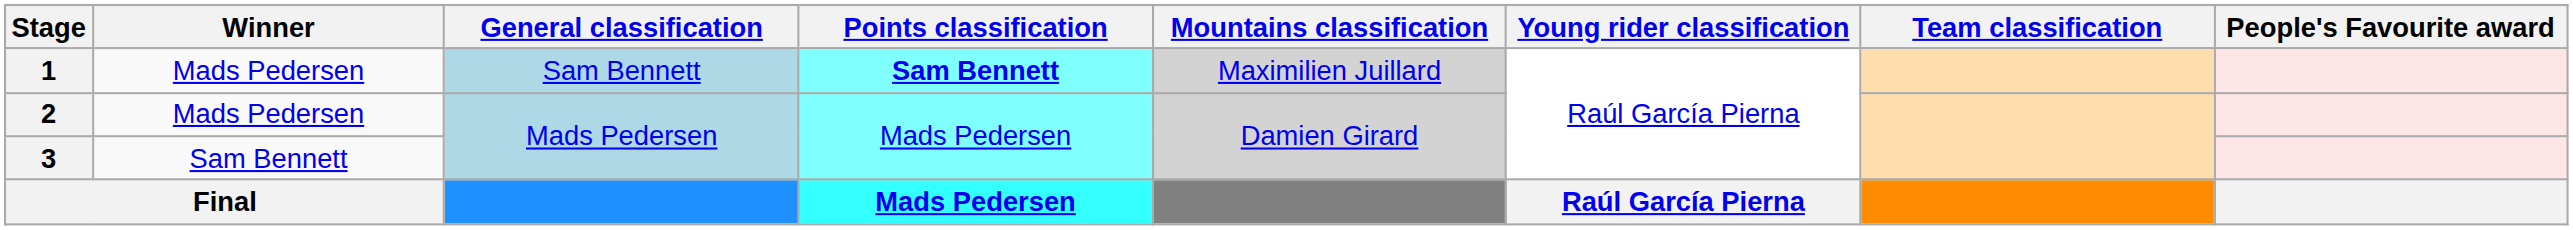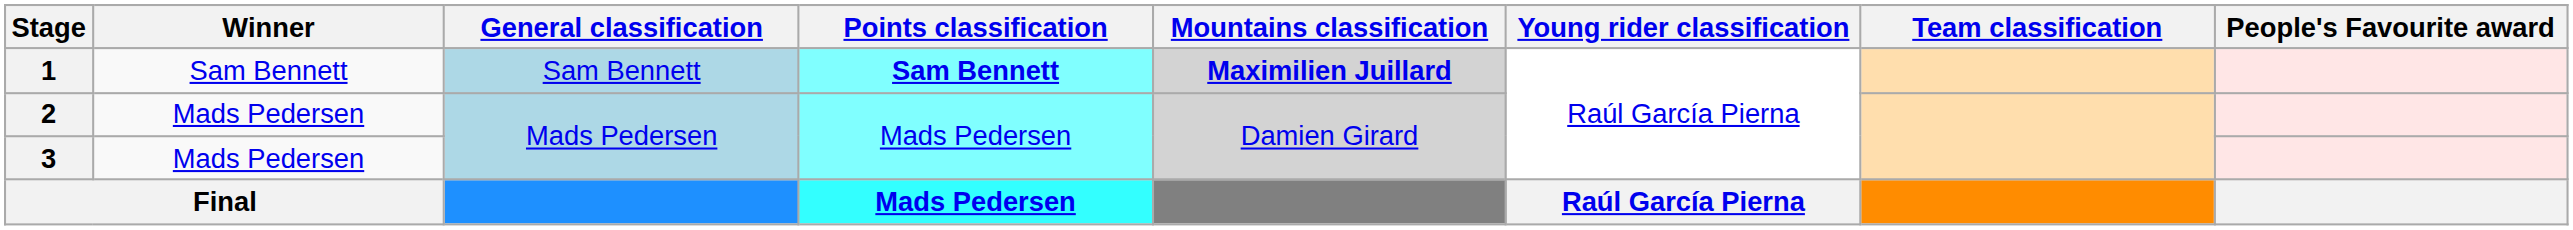 <table class="wikitable" style="text-align: center; font-size:smaller;">
 <tr style="background:#efefef;">
 <th style="width:2%;">Stage</th>
 <th style="width:14%;">Winner</th>
 <th style="width:14%;"><a href='#'>General classification</a><br></th>
 <th style="width:14%;"><a href='#'>Points classification</a><br></th>
 <th style="width:14%;"><a href='#'>Mountains classification</a><br></th>
 <th style="width:14%;"><a href='#'>Young rider classification</a><br></th>
 <th style="width:14%;"><a href='#'>Team classification</a></th>
 <th style="width:14%;">People's Favourite award<br></th>
 </tr>
 <tr>
 <th>1</th>
-<td><a href='#'>Mads Pedersen</a></td>
+<td><a href='#'>Sam Bennett</a></td>
 <td style="background:lightblue;"><a href='#'>Sam Bennett</a></td>
 <td style="background:#80FFFF;"><strong><a href='#'>Sam Bennett</a></strong></td>
-<td style="background:lightgrey;"><a href='#'>Maximilien Juillard</a></td>
+<td style="background:lightgrey;"><strong><a href='#'>Maximilien Juillard</a></strong></td>
 <td style="background:white;" rowspan="3"><a href='#'>Raúl García Pierna</a></td>
 <td style="background:navajowhite;"></td>
 <td style="background:#FFE6E6;"></td>
 </tr>
 <tr>
 <th>2</th>
 <td><a href='#'>Mads Pedersen</a></td>
 <td style="background:lightblue;" rowspan="2"><a href='#'>Mads Pedersen</a></td>
 <td style="background:#80FFFF;" rowspan="2"><a href='#'>Mads Pedersen</a></td>
 <td style="background:lightgrey;" rowspan="2"><a href='#'>Damien Girard</a></td>
 <td style="background:navajowhite;" rowspan="2"></td>
 <td style="background:#FFE6E6;"></td>
 </tr>
 <tr>
 <th>3</th>
-<td><a href='#'>Sam Bennett</a></td>
+<td><a href='#'>Mads Pedersen</a></td>
 <td style="background:#FFE6E6;"></td>
 </tr>
 <tr>
 <th colspan="2">Final</th>
 <th style="background:dodgerblue;"></th>
 <th style="background:#33FFFF;"><a href='#'>Mads Pedersen</a></th>
 <th style="background:gray;"></th>
 <th style="background:offwhite;"><a href='#'>Raúl García Pierna</a></th>
 <th style="background:#FF8C00;"></th>
 <th></th>
 </tr>
 </table>
